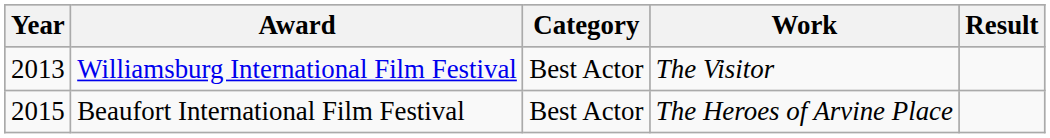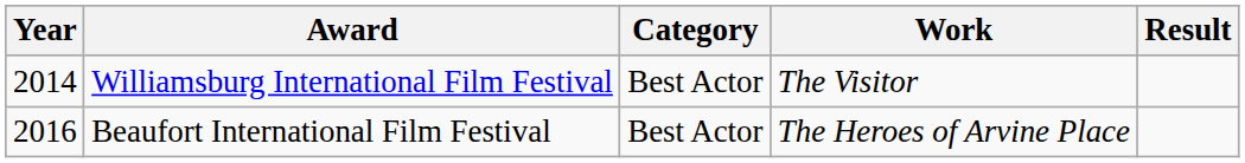 <table class="wikitable">
 <tr>
 <th>Year</th>
 <th>Award</th>
 <th>Category</th>
 <th>Work</th>
 <th>Result</th>
 </tr>
 <tr>
-<td>2013</td>
+<td>2014</td>
 <td><a href='#'>Williamsburg International Film Festival</a></td>
 <td>Best Actor</td>
 <td><em>The Visitor</em></td>
 <td></td>
 </tr>
 <tr>
-<td>2015</td>
+<td>2016</td>
 <td>Beaufort International Film Festival</td>
 <td>Best Actor</td>
 <td><em>The Heroes of Arvine Place</em></td>
 <td></td>
 </tr>
 </table>
